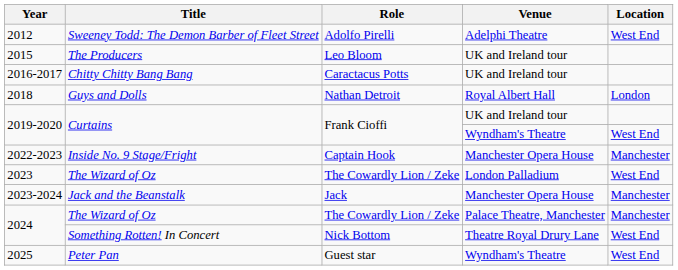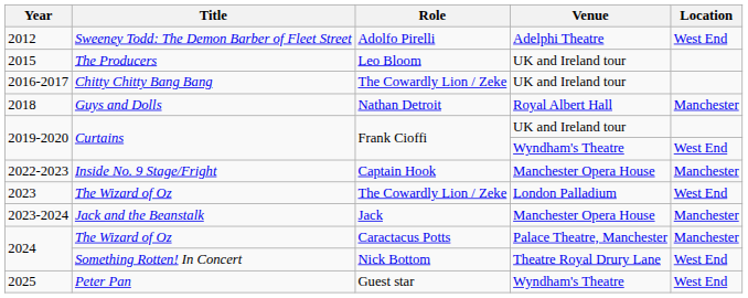 <table class="wikitable">
 <tr>
 <th>Year</th>
 <th>Title</th>
 <th>Role</th>
 <th>Venue</th>
 <th>Location</th>
 </tr>
 <tr>
 <td>2012</td>
 <td><em><a href='#'>Sweeney Todd: The Demon Barber of Fleet Street</a></em></td>
 <td><a href='#'>Adolfo Pirelli</a></td>
 <td><a href='#'>Adelphi Theatre</a></td>
 <td><a href='#'>West End</a></td>
 </tr>
 <tr>
 <td>2015</td>
 <td><em><a href='#'>The Producers</a></em></td>
 <td><a href='#'>Leo Bloom</a></td>
 <td>UK and Ireland tour</td>
 <td></td>
 </tr>
 <tr>
 <td>2016-2017</td>
 <td><em><a href='#'>Chitty Chitty Bang Bang</a></em></td>
-<td><a href='#'>Caractacus Potts</a></td>
+<td><a href='#'>The Cowardly Lion / Zeke</a></td>
 <td>UK and Ireland tour</td>
 <td></td>
 </tr>
 <tr>
 <td>2018</td>
 <td><em><a href='#'>Guys and Dolls</a></em></td>
 <td><a href='#'>Nathan Detroit</a></td>
 <td><a href='#'>Royal Albert Hall</a></td>
-<td><a href='#'>London</a></td>
+<td><a href='#'>Manchester</a></td>
 </tr>
 <tr>
 <td rowspan="2">2019-2020</td>
 <td rowspan="2"><em><a href='#'>Curtains</a></em></td>
 <td rowspan="2">Frank Cioffi</td>
 <td>UK and Ireland tour</td>
 <td></td>
 </tr>
 <tr>
 <td><a href='#'>Wyndham's Theatre</a></td>
 <td><a href='#'>West End</a></td>
 </tr>
 <tr>
 <td>2022-2023</td>
 <td><a href='#'><em>Inside No. 9 Stage/Fright</em></a></td>
 <td><a href='#'>Captain Hook</a></td>
 <td><a href='#'>Manchester Opera House</a></td>
 <td><a href='#'>Manchester</a></td>
 </tr>
 <tr>
 <td>2023</td>
 <td><a href='#'><em>The Wizard of Oz</em></a></td>
 <td><a href='#'>The Cowardly Lion / Zeke</a></td>
 <td><a href='#'>London Palladium</a></td>
 <td><a href='#'>West End</a></td>
 </tr>
 <tr>
 <td>2023-2024</td>
 <td><em><a href='#'>Jack and the Beanstalk</a></em></td>
 <td><a href='#'>Jack</a></td>
 <td><a href='#'>Manchester Opera House</a></td>
 <td><a href='#'>Manchester</a></td>
 </tr>
 <tr>
 <td rowspan=2>2024</td>
 <td><a href='#'><em>The Wizard of Oz</em></a></td>
-<td><a href='#'>The Cowardly Lion / Zeke</a></td>
+<td><a href='#'>Caractacus Potts</a></td>
 <td><a href='#'>Palace Theatre, Manchester</a></td>
 <td><a href='#'>Manchester</a></td>
 </tr>
 <tr>
 <td><em><a href='#'>Something Rotten!</a> In Concert</em></td>
 <td><a href='#'>Nick Bottom</a></td>
 <td><a href='#'>Theatre Royal Drury Lane</a></td>
 <td><a href='#'>West End</a></td>
 </tr>
 <tr>
 <td>2025</td>
 <td><em><a href='#'>Peter Pan</a></em></td>
 <td>Guest star</td>
 <td><a href='#'>Wyndham's Theatre</a></td>
 <td><a href='#'>West End</a></td>
 </tr>
 </table>
